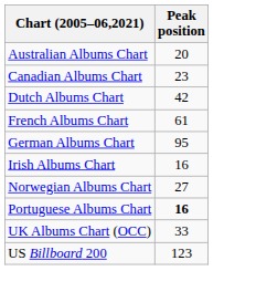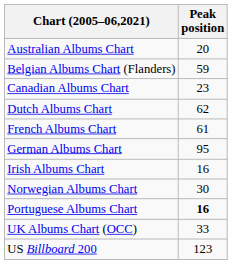 <table class="wikitable sortable">
 <tr>
 <th>Chart (2005–06,2021)</th>
 <th>Peak<br>position</th>
 </tr>
 <tr>
 <td><a href='#'>Australian Albums Chart</a></td>
 <td style="text-align:center;">20</td>
 </tr>
 <tr>
+<td><a href='#'>Belgian Albums Chart</a> (Flanders)</td>
+<td style="text-align:center;">59</td>
+</tr>
+<tr>
 <td><a href='#'>Canadian Albums Chart</a></td>
 <td style="text-align:center;">23</td>
 </tr>
 <tr>
 <td><a href='#'>Dutch Albums Chart</a></td>
-<td style="text-align:center;">42</td>
+<td style="text-align:center;">62</td>
 </tr>
 <tr>
 <td><a href='#'>French Albums Chart</a></td>
 <td style="text-align:center;">61</td>
 </tr>
 <tr>
 <td><a href='#'>German Albums Chart</a></td>
 <td style="text-align:center;">95</td>
 </tr>
 <tr>
 <td><a href='#'>Irish Albums Chart</a></td>
 <td style="text-align:center;">16</td>
 </tr>
 <tr>
 <td><a href='#'>Norwegian Albums Chart</a></td>
-<td style="text-align:center;">27</td>
+<td style="text-align:center;">30</td>
 </tr>
 <tr>
 <td><a href='#'>Portuguese Albums Chart</a></td>
 <td style="text-align:center;"><strong>16</strong></td>
 </tr>
 <tr>
 <td><a href='#'>UK Albums Chart</a> (<a href='#'>OCC</a>)</td>
 <td style="text-align:center;">33</td>
 </tr>
 <tr>
 <td>US <a href='#'><em>Billboard</em> 200</a></td>
 <td style="text-align:center;">123</td>
 </tr>
 </table>
